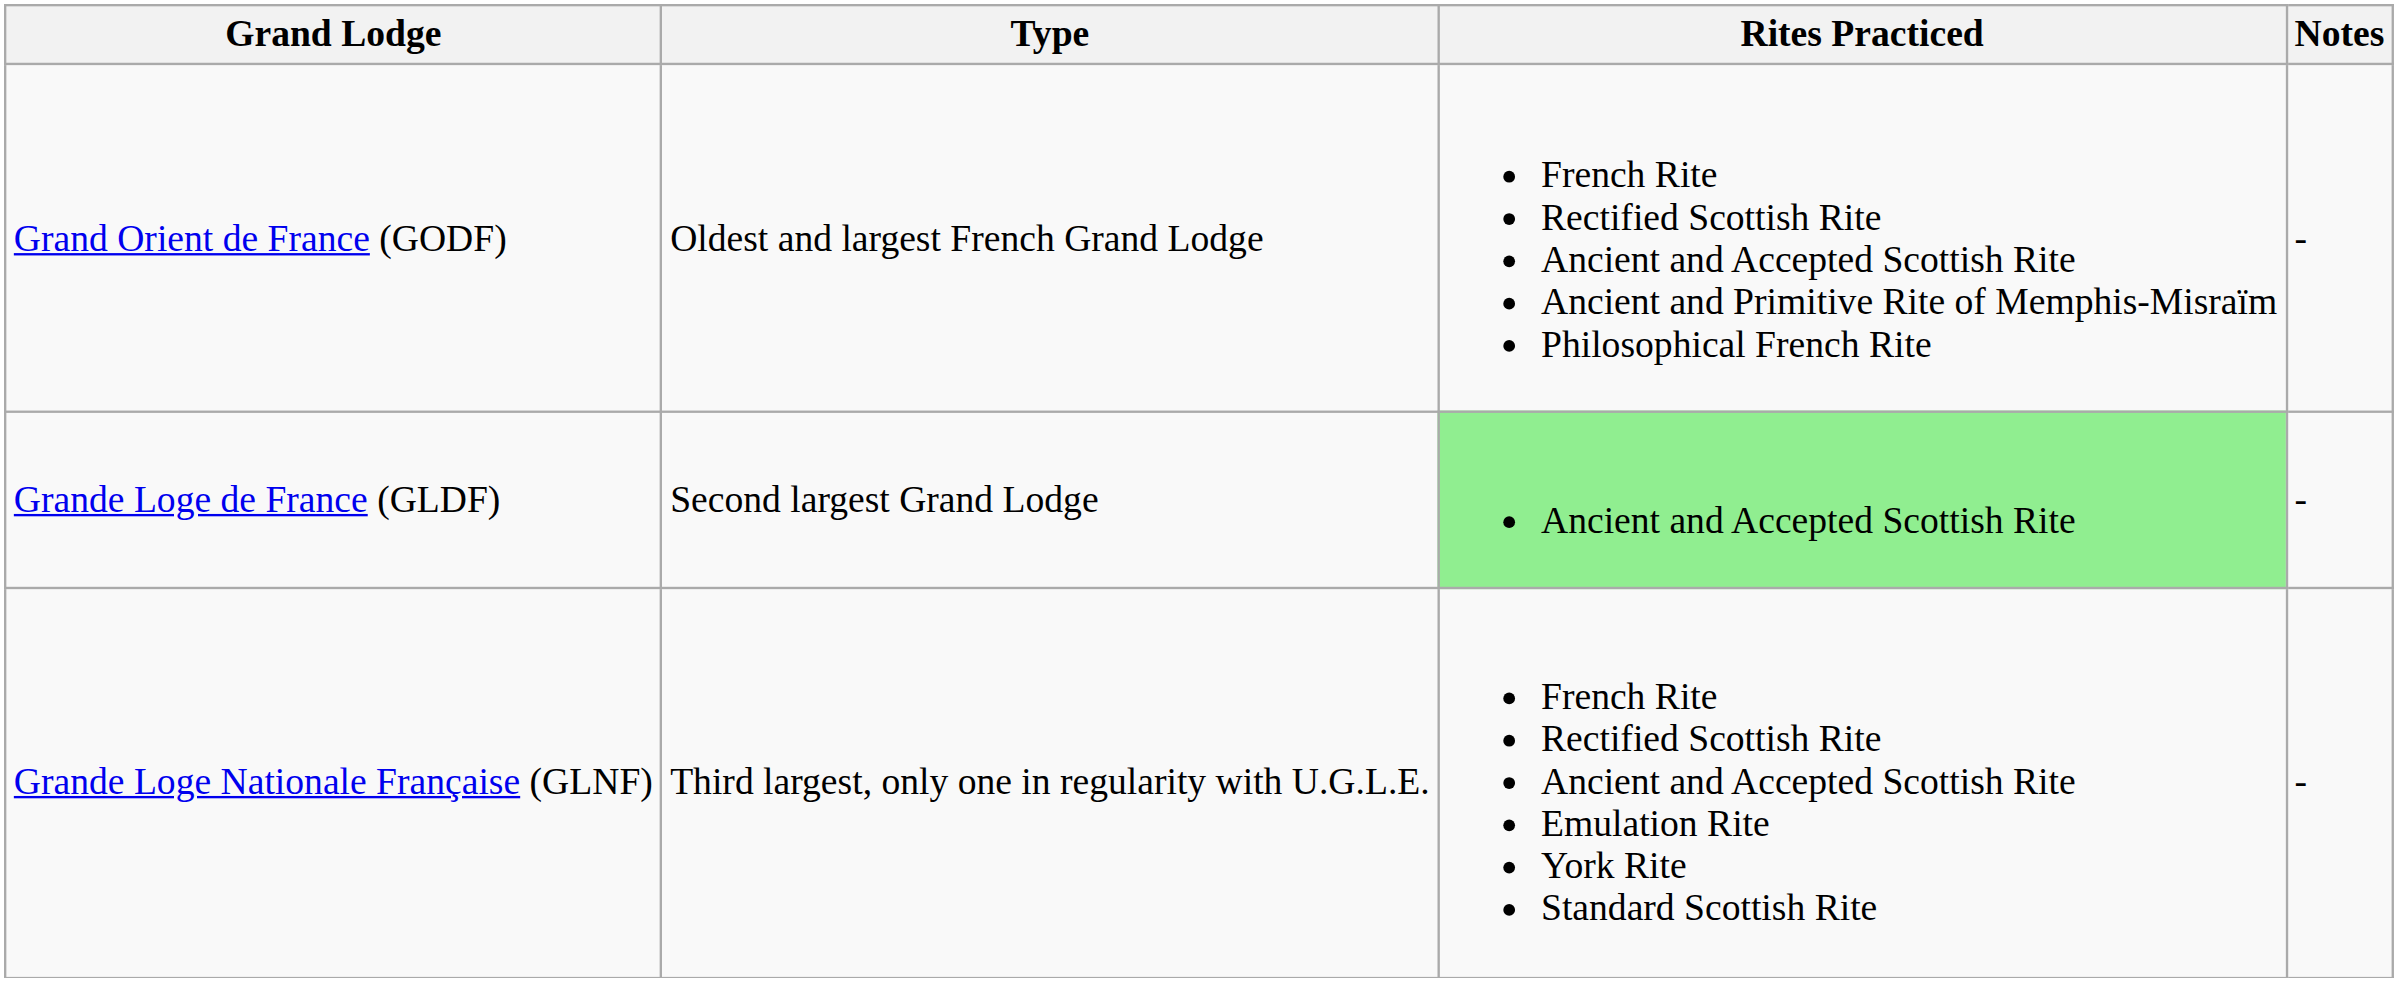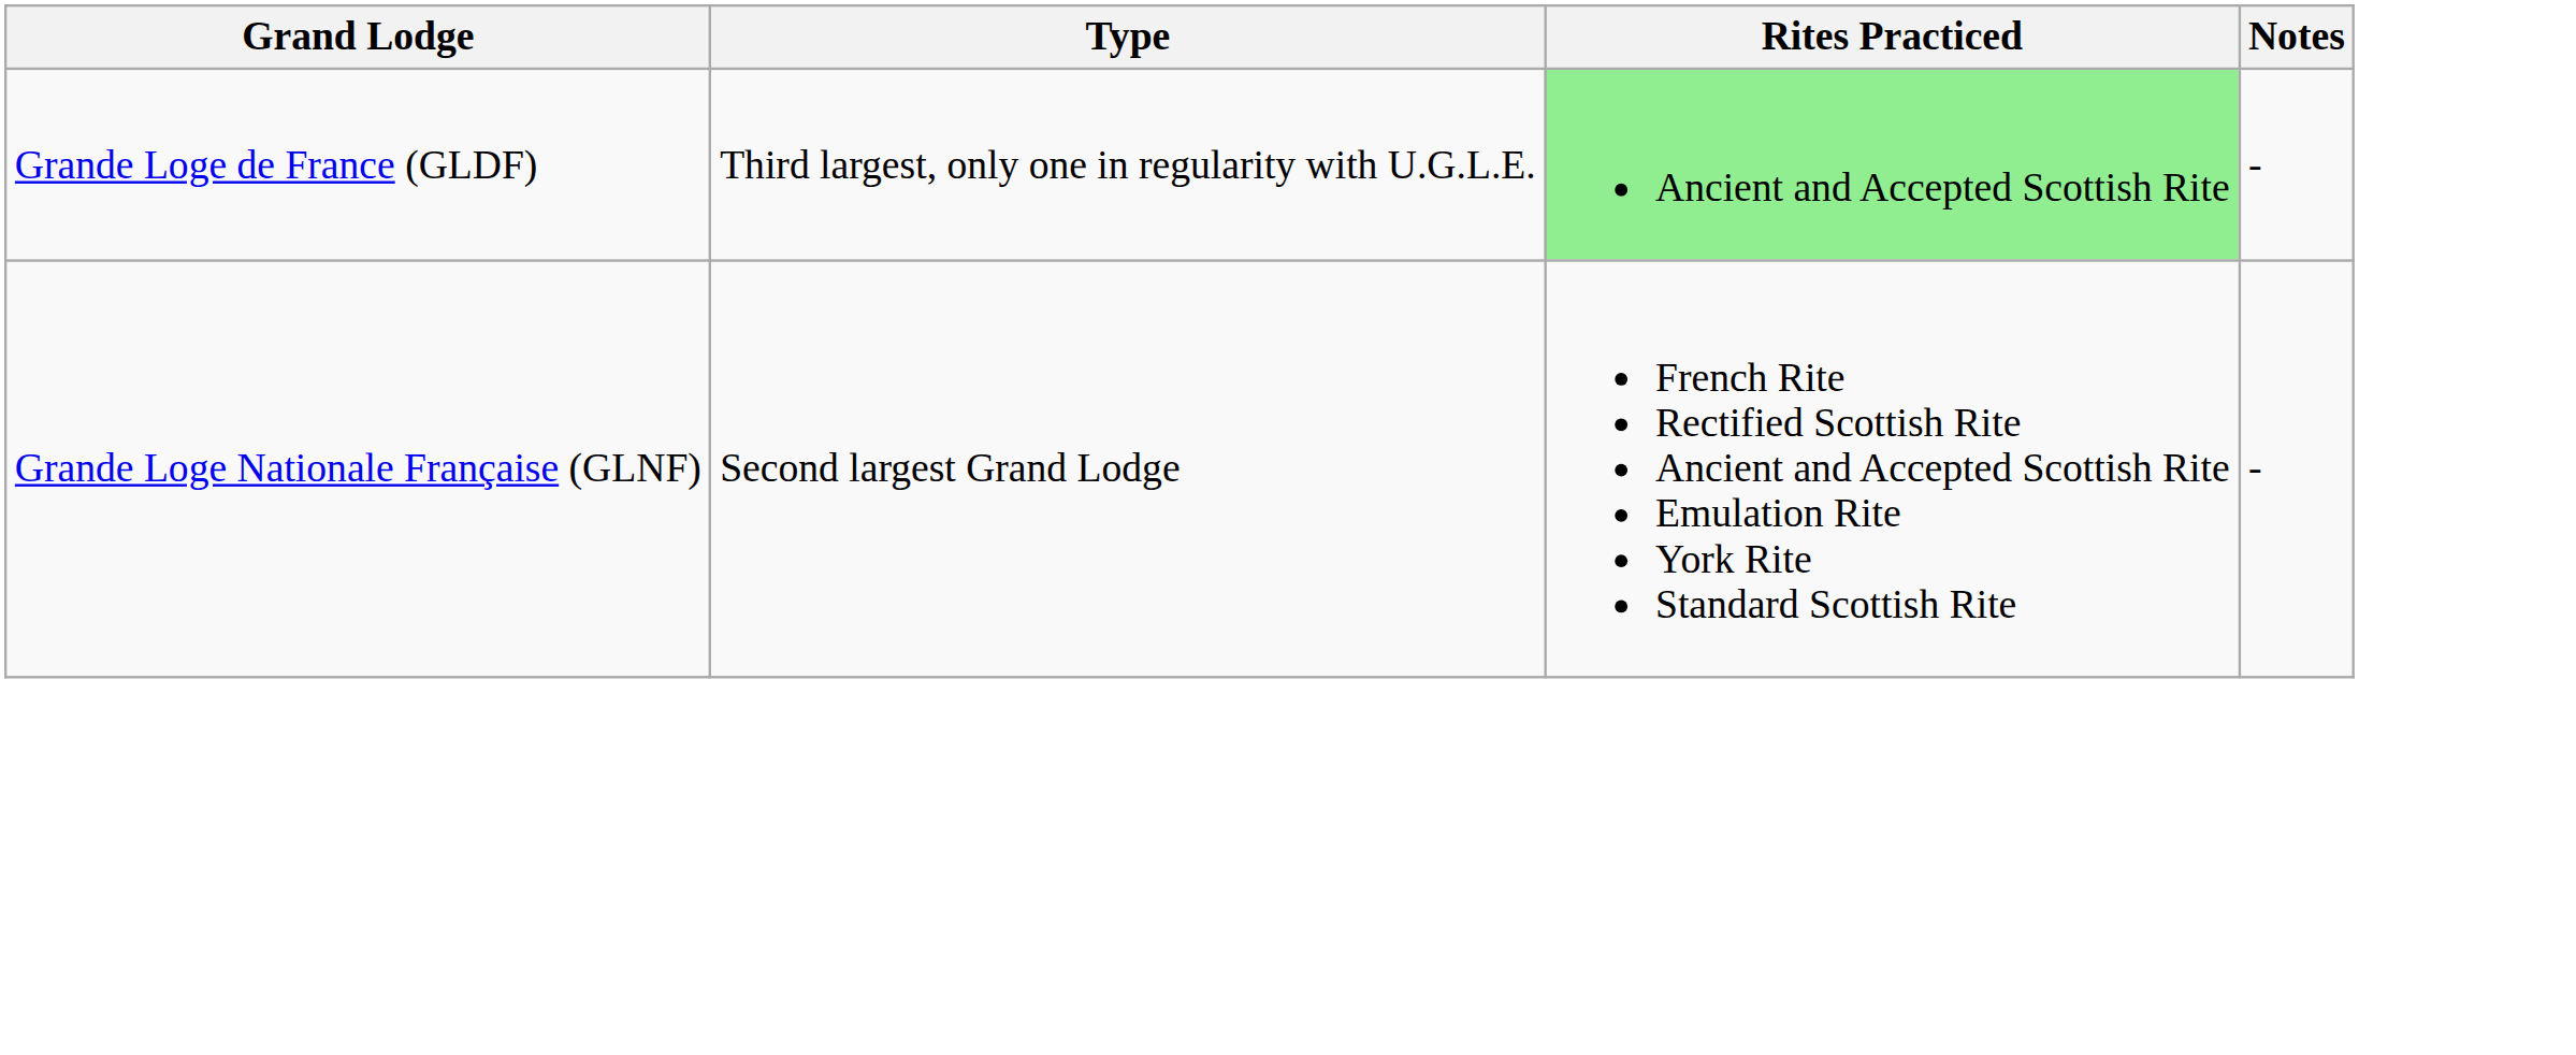 <table class="wikitable">
 <tr>
 <th>Grand Lodge</th>
 <th>Type</th>
 <th>Rites Practiced</th>
 <th>Notes</th>
 </tr>
 <tr>
-<td><a href='#'>Grand Orient de France</a> (GODF)</td>
-<td>Oldest and largest French Grand Lodge</td>
-<td><br><ul><li>French Rite</li><li>Rectified Scottish Rite</li><li>Ancient and Accepted Scottish Rite</li><li>Ancient and Primitive Rite of Memphis-Misraïm</li><li>Philosophical French Rite</li></ul></td>
-<td>-</td>
-</tr>
-<tr>
 <td><a href='#'>Grande Loge de France</a> (GLDF)</td>
-<td>Second largest Grand Lodge</td>
+<td>Third largest, only one in regularity with U.G.L.E.</td>
 <td style="background: lightgreen;"><br><ul><li>Ancient and Accepted Scottish Rite</li></ul></td>
 <td>-</td>
 </tr>
 <tr>
 <td><a href='#'>Grande Loge Nationale Française</a> (GLNF)</td>
-<td>Third largest, only one in regularity with U.G.L.E.</td>
+<td>Second largest Grand Lodge</td>
 <td><br><ul><li>French Rite</li><li>Rectified Scottish Rite</li><li>Ancient and Accepted Scottish Rite</li><li>Emulation Rite</li><li>York Rite</li><li>Standard Scottish Rite</li></ul></td>
 <td>-</td>
 </tr>
 </table>
